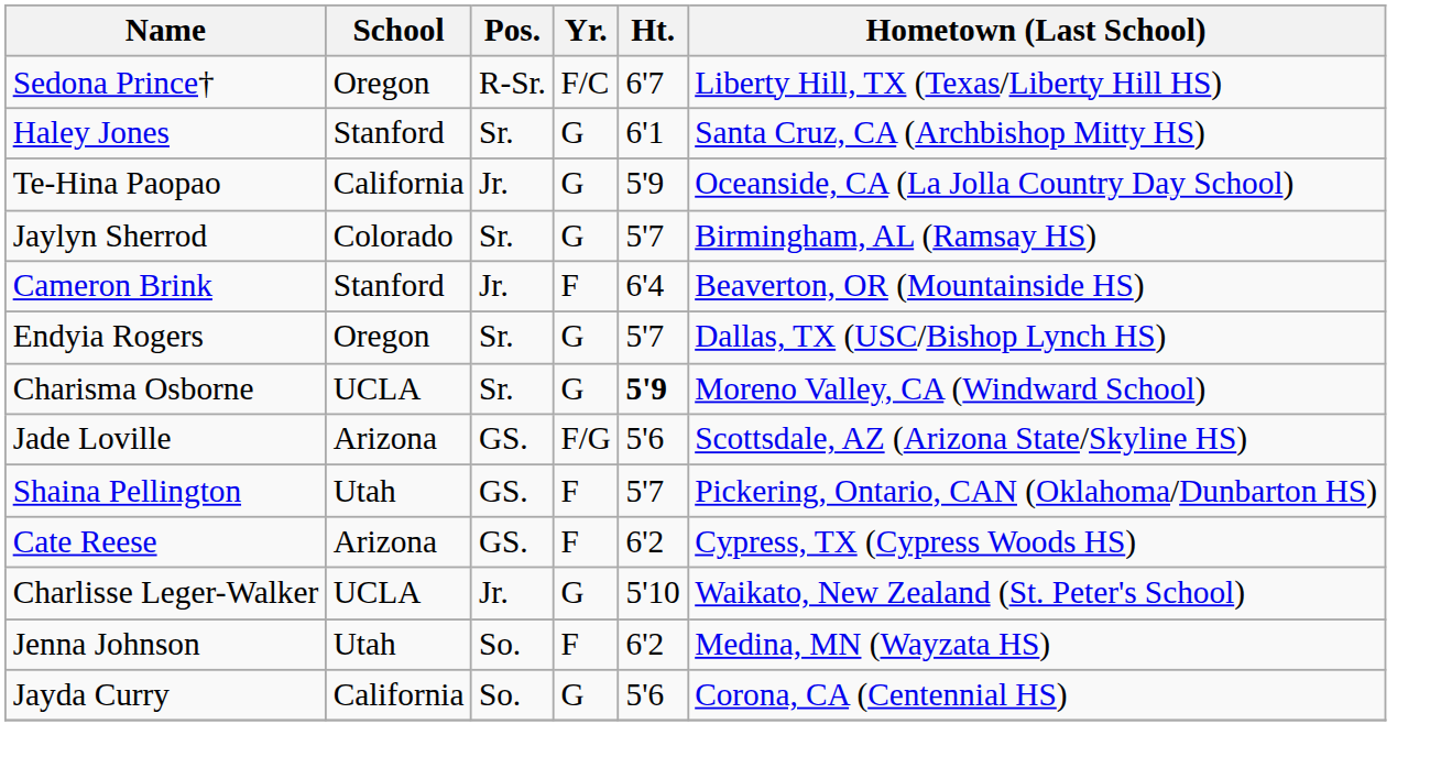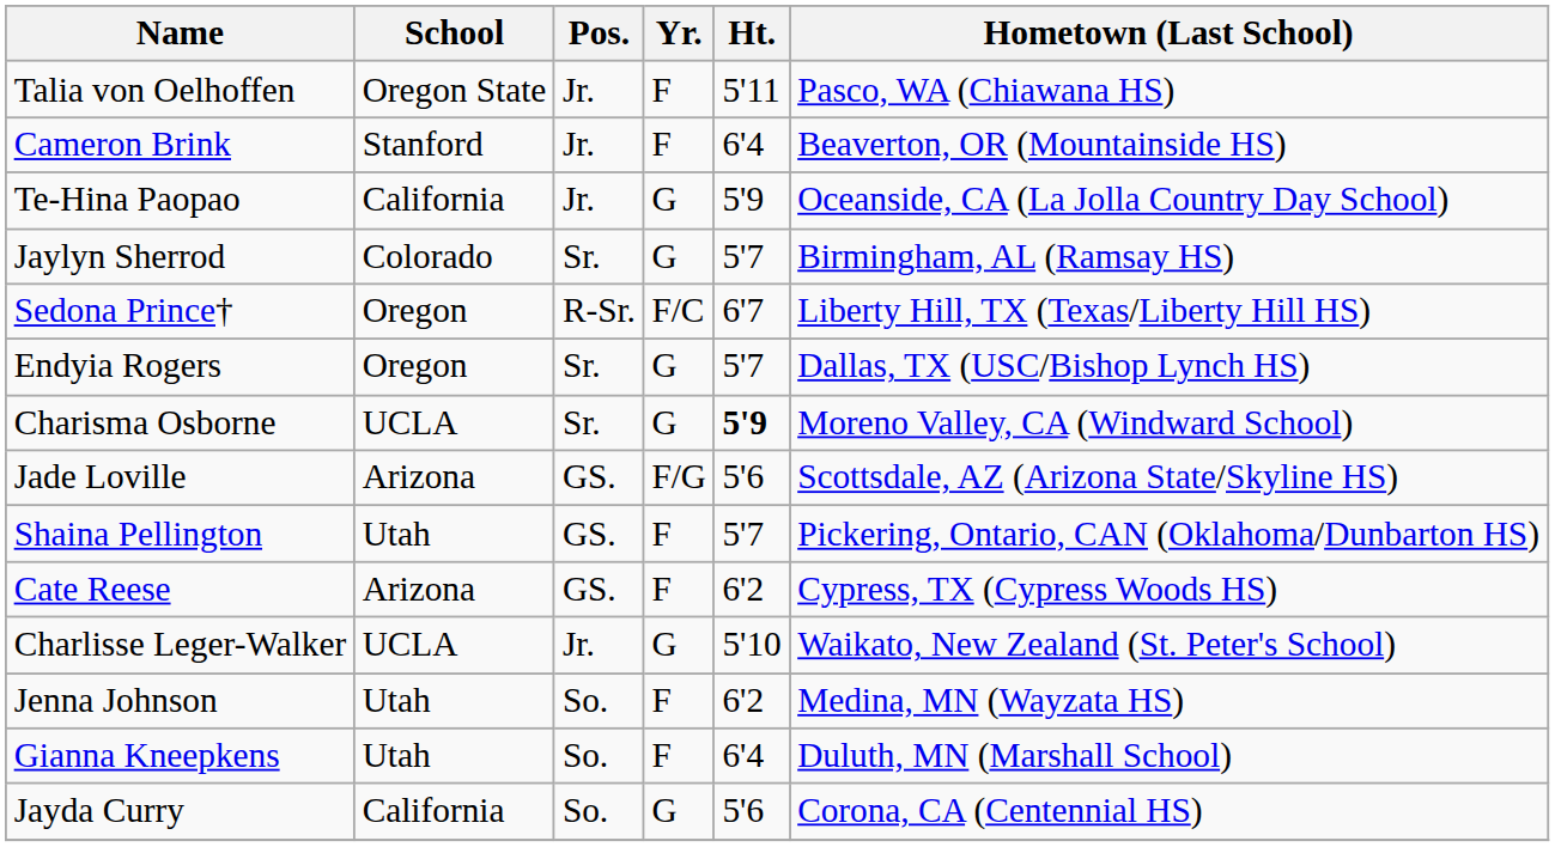 <table class="wikitable">
 <tr>
 <th>Name</th>
 <th>School</th>
 <th>Pos.</th>
 <th>Yr.</th>
 <th>Ht.</th>
 <th>Hometown (Last School)</th>
 </tr>
 <tr>
-<td><a href='#'>Sedona Prince</a>†</td>
-<td ! style=>Oregon</td>
-<td>R-Sr.</td>
-<td>F/C</td>
-<td>6'7</td>
-<td><a href='#'>Liberty Hill, TX</a> (<a href='#'>Texas</a>/<a href='#'>Liberty Hill HS</a>)</td>
+<td>Talia von Oelhoffen</td>
+<td ! style=>Oregon State</td>
+<td>Jr.</td>
+<td>F</td>
+<td>5'11</td>
+<td><a href='#'>Pasco, WA</a> (<a href='#'>Chiawana HS</a>)</td>
 </tr>
 <tr>
-<td><a href='#'>Haley Jones</a></td>
+<td><a href='#'>Cameron Brink</a></td>
 <td ! style=>Stanford</td>
-<td>Sr.</td>
-<td>G</td>
-<td>6'1</td>
-<td><a href='#'>Santa Cruz, CA</a> (<a href='#'>Archbishop Mitty HS</a>)</td>
+<td>Jr.</td>
+<td>F</td>
+<td>6'4</td>
+<td><a href='#'>Beaverton, OR</a> (<a href='#'>Mountainside HS</a>)</td>
 </tr>
 <tr>
 <td>Te-Hina Paopao</td>
 <td ! style=>California</td>
 <td>Jr.</td>
 <td>G</td>
 <td>5'9</td>
 <td><a href='#'>Oceanside, CA</a> (<a href='#'>La Jolla Country Day School</a>)</td>
 </tr>
 <tr>
 <td>Jaylyn Sherrod</td>
 <td ! style=>Colorado</td>
 <td>Sr.</td>
 <td>G</td>
 <td>5'7</td>
 <td><a href='#'>Birmingham, AL</a> (<a href='#'>Ramsay HS</a>)</td>
 </tr>
 <tr>
-<td><a href='#'>Cameron Brink</a></td>
-<td ! style=>Stanford</td>
-<td>Jr.</td>
-<td>F</td>
-<td>6'4</td>
-<td><a href='#'>Beaverton, OR</a> (<a href='#'>Mountainside HS</a>)</td>
+<td><a href='#'>Sedona Prince</a>†</td>
+<td ! style=>Oregon</td>
+<td>R-Sr.</td>
+<td>F/C</td>
+<td>6'7</td>
+<td><a href='#'>Liberty Hill, TX</a> (<a href='#'>Texas</a>/<a href='#'>Liberty Hill HS</a>)</td>
 </tr>
 <tr>
 <td>Endyia Rogers</td>
 <td ! style=>Oregon</td>
 <td>Sr.</td>
 <td>G</td>
 <td>5'7</td>
 <td><a href='#'>Dallas, TX</a> (<a href='#'>USC</a>/<a href='#'>Bishop Lynch HS</a>)</td>
 </tr>
 <tr>
 <td>Charisma Osborne</td>
 <td ! style=>UCLA</td>
 <td>Sr.</td>
 <td>G</td>
 <td><strong>5'9</strong></td>
 <td><a href='#'>Moreno Valley, CA</a> (<a href='#'>Windward School</a>)</td>
 </tr>
 <tr>
 <td>Jade Loville</td>
 <td ! style=>Arizona</td>
 <td>GS.</td>
 <td>F/G</td>
 <td>5'6</td>
 <td><a href='#'>Scottsdale, AZ</a> (<a href='#'>Arizona State</a>/<a href='#'>Skyline HS</a>)</td>
 </tr>
 <tr>
 <td><a href='#'>Shaina Pellington</a></td>
 <td ! style=>Utah</td>
 <td>GS.</td>
 <td>F</td>
 <td>5'7</td>
 <td><a href='#'> Pickering, Ontario, CAN</a> (<a href='#'>Oklahoma</a>/<a href='#'>Dunbarton HS</a>)</td>
 </tr>
 <tr>
 <td><a href='#'>Cate Reese</a></td>
 <td ! style=>Arizona</td>
 <td>GS.</td>
 <td>F</td>
 <td>6'2</td>
 <td><a href='#'>Cypress, TX</a> (<a href='#'>Cypress Woods HS</a>)</td>
 </tr>
 <tr>
 <td>Charlisse Leger-Walker</td>
 <td ! style=>UCLA</td>
 <td>Jr.</td>
 <td>G</td>
 <td>5'10</td>
 <td><a href='#'>Waikato, New Zealand</a> (<a href='#'>St. Peter's School</a>)</td>
 </tr>
 <tr>
 <td>Jenna Johnson</td>
 <td ! style=>Utah</td>
 <td>So.</td>
 <td>F</td>
 <td>6'2</td>
 <td><a href='#'>Medina, MN</a> (<a href='#'>Wayzata HS</a>)</td>
 </tr>
 <tr>
+<td><a href='#'>Gianna Kneepkens</a></td>
+<td ! style=>Utah</td>
+<td>So.</td>
+<td>F</td>
+<td>6'4</td>
+<td><a href='#'>Duluth, MN</a> (<a href='#'>Marshall School</a>)</td>
+</tr>
+<tr>
 <td>Jayda Curry</td>
 <td ! style=>California</td>
 <td>So.</td>
 <td>G</td>
 <td>5'6</td>
 <td><a href='#'>Corona, CA</a> (<a href='#'>Centennial HS</a>)</td>
 </tr>
 <tr>
 </tr>
 </table>
